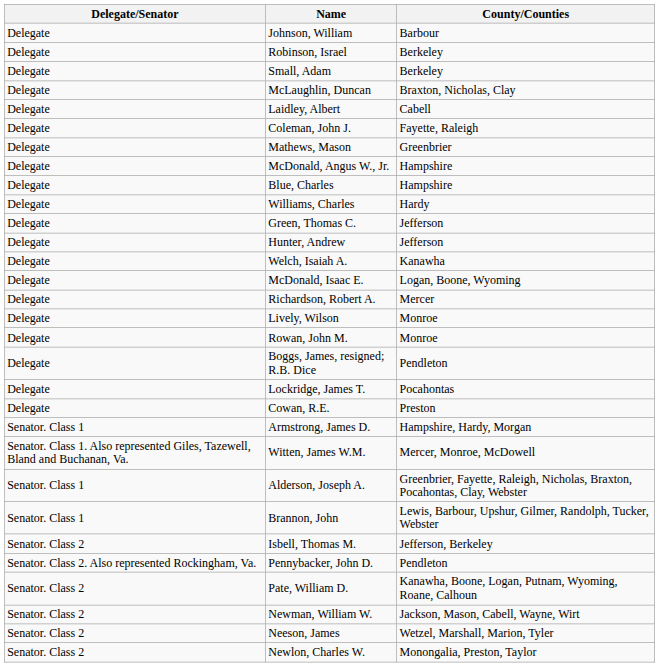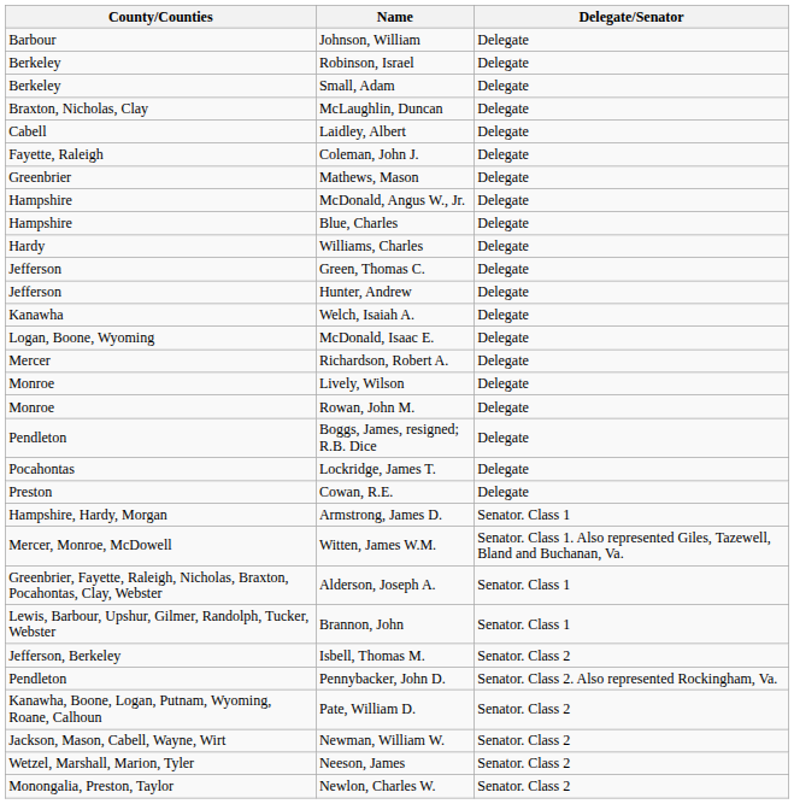 <table class="wikitable">
 <tr>
+<th>County/Counties</th>
+<th>Name</th>
 <th>Delegate/Senator</th>
-<th>Name</th>
-<th>County/Counties</th>
 </tr>
 <tr>
+<td>Barbour</td>
+<td>Johnson, William</td>
 <td>Delegate</td>
-<td>Johnson, William</td>
-<td>Barbour</td>
 </tr>
 <tr>
+<td>Berkeley</td>
+<td>Robinson, Israel</td>
 <td>Delegate</td>
-<td>Robinson, Israel</td>
-<td>Berkeley</td>
 </tr>
 <tr>
+<td>Berkeley</td>
+<td>Small, Adam</td>
 <td>Delegate</td>
-<td>Small, Adam</td>
-<td>Berkeley</td>
 </tr>
 <tr>
+<td>Braxton, Nicholas, Clay</td>
+<td>McLaughlin, Duncan</td>
 <td>Delegate</td>
-<td>McLaughlin, Duncan</td>
-<td>Braxton, Nicholas, Clay</td>
 </tr>
 <tr>
+<td>Cabell</td>
+<td>Laidley, Albert</td>
 <td>Delegate</td>
-<td>Laidley, Albert</td>
-<td>Cabell</td>
 </tr>
 <tr>
+<td>Fayette, Raleigh</td>
+<td>Coleman, John J.</td>
 <td>Delegate</td>
-<td>Coleman, John J.</td>
-<td>Fayette, Raleigh</td>
 </tr>
 <tr>
+<td>Greenbrier</td>
+<td>Mathews, Mason</td>
 <td>Delegate</td>
-<td>Mathews, Mason</td>
-<td>Greenbrier</td>
 </tr>
 <tr>
+<td>Hampshire</td>
+<td>McDonald, Angus W., Jr.</td>
 <td>Delegate</td>
-<td>McDonald, Angus W., Jr.</td>
-<td>Hampshire</td>
 </tr>
 <tr>
+<td>Hampshire</td>
+<td>Blue, Charles</td>
 <td>Delegate</td>
-<td>Blue, Charles</td>
-<td>Hampshire</td>
 </tr>
 <tr>
+<td>Hardy</td>
+<td>Williams, Charles</td>
 <td>Delegate</td>
-<td>Williams, Charles</td>
-<td>Hardy</td>
 </tr>
 <tr>
+<td>Jefferson</td>
+<td>Green, Thomas C.</td>
 <td>Delegate</td>
-<td>Green, Thomas C.</td>
-<td>Jefferson</td>
 </tr>
 <tr>
+<td>Jefferson</td>
+<td>Hunter, Andrew</td>
 <td>Delegate</td>
-<td>Hunter, Andrew</td>
-<td>Jefferson</td>
 </tr>
 <tr>
+<td>Kanawha</td>
+<td>Welch, Isaiah A.</td>
 <td>Delegate</td>
-<td>Welch, Isaiah A.</td>
-<td>Kanawha</td>
 </tr>
 <tr>
+<td>Logan, Boone, Wyoming</td>
+<td>McDonald, Isaac E.</td>
 <td>Delegate</td>
-<td>McDonald, Isaac E.</td>
-<td>Logan, Boone, Wyoming</td>
 </tr>
 <tr>
+<td>Mercer</td>
+<td>Richardson, Robert A.</td>
 <td>Delegate</td>
-<td>Richardson, Robert A.</td>
-<td>Mercer</td>
 </tr>
 <tr>
+<td>Monroe</td>
+<td>Lively, Wilson</td>
 <td>Delegate</td>
-<td>Lively, Wilson</td>
-<td>Monroe</td>
 </tr>
 <tr>
+<td>Monroe</td>
+<td>Rowan, John M.</td>
 <td>Delegate</td>
-<td>Rowan, John M.</td>
-<td>Monroe</td>
 </tr>
 <tr>
+<td>Pendleton</td>
+<td>Boggs, James, resigned; R.B. Dice</td>
 <td>Delegate</td>
-<td>Boggs, James, resigned; R.B. Dice</td>
-<td>Pendleton</td>
 </tr>
 <tr>
+<td>Pocahontas</td>
+<td>Lockridge, James T.</td>
 <td>Delegate</td>
-<td>Lockridge, James T.</td>
-<td>Pocahontas</td>
 </tr>
 <tr>
+<td>Preston</td>
+<td>Cowan, R.E.</td>
 <td>Delegate</td>
-<td>Cowan, R.E.</td>
-<td>Preston</td>
 </tr>
 <tr>
+<td>Hampshire, Hardy, Morgan</td>
+<td>Armstrong, James D.</td>
 <td>Senator. Class 1</td>
-<td>Armstrong, James D.</td>
-<td>Hampshire, Hardy, Morgan</td>
 </tr>
 <tr>
+<td>Mercer, Monroe, McDowell</td>
+<td>Witten, James W.M.</td>
 <td>Senator. Class 1. Also represented Giles, Tazewell, Bland and Buchanan, Va.</td>
-<td>Witten, James W.M.</td>
-<td>Mercer, Monroe, McDowell</td>
 </tr>
 <tr>
+<td>Greenbrier, Fayette, Raleigh, Nicholas, Braxton, Pocahontas, Clay, Webster</td>
+<td>Alderson, Joseph A.</td>
 <td>Senator. Class 1</td>
-<td>Alderson, Joseph A.</td>
-<td>Greenbrier, Fayette, Raleigh, Nicholas, Braxton, Pocahontas, Clay, Webster</td>
 </tr>
 <tr>
+<td>Lewis, Barbour, Upshur, Gilmer, Randolph, Tucker, Webster</td>
+<td>Brannon, John</td>
 <td>Senator. Class 1</td>
-<td>Brannon, John</td>
-<td>Lewis, Barbour, Upshur, Gilmer, Randolph, Tucker, Webster</td>
 </tr>
 <tr>
+<td>Jefferson, Berkeley</td>
+<td>Isbell, Thomas M.</td>
 <td>Senator. Class 2</td>
-<td>Isbell, Thomas M.</td>
-<td>Jefferson, Berkeley</td>
 </tr>
 <tr>
+<td>Pendleton</td>
+<td>Pennybacker, John D.</td>
 <td>Senator. Class 2. Also represented Rockingham, Va.</td>
-<td>Pennybacker, John D.</td>
-<td>Pendleton</td>
 </tr>
 <tr>
+<td>Kanawha, Boone, Logan, Putnam, Wyoming, Roane, Calhoun</td>
+<td>Pate, William D.</td>
 <td>Senator. Class 2</td>
-<td>Pate, William D.</td>
-<td>Kanawha, Boone, Logan, Putnam, Wyoming, Roane, Calhoun</td>
 </tr>
 <tr>
+<td>Jackson, Mason, Cabell, Wayne, Wirt</td>
+<td>Newman, William W.</td>
 <td>Senator. Class 2</td>
-<td>Newman, William W.</td>
-<td>Jackson, Mason, Cabell, Wayne, Wirt</td>
 </tr>
 <tr>
+<td>Wetzel, Marshall, Marion, Tyler</td>
+<td>Neeson, James</td>
 <td>Senator. Class 2</td>
-<td>Neeson, James</td>
-<td>Wetzel, Marshall, Marion, Tyler</td>
 </tr>
 <tr>
+<td>Monongalia, Preston, Taylor</td>
+<td>Newlon, Charles W.</td>
 <td>Senator. Class 2</td>
-<td>Newlon, Charles W.</td>
-<td>Monongalia, Preston, Taylor</td>
 </tr>
 </table>
